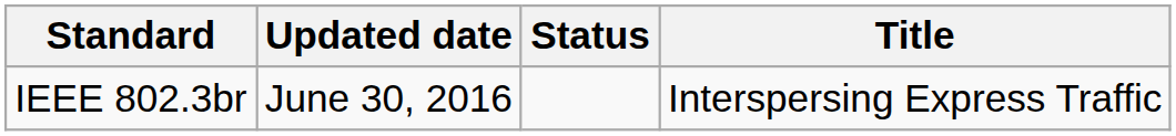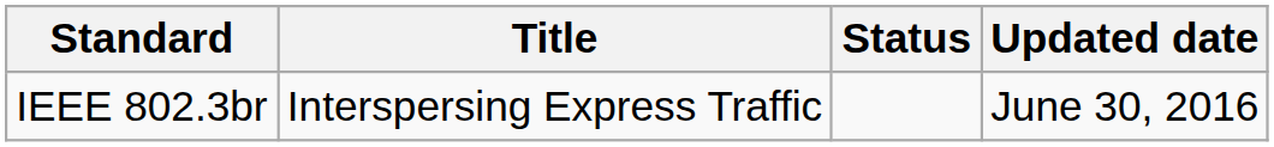 <table Class = " wikitable ">
 <tr>
 <th>Standard</th>
+<th>Title</th>
+<th>Status</th>
 <th>Updated date</th>
-<th>Status</th>
-<th>Title</th>
 </tr>
 <tr>
 <td>IEEE 802.3br</td>
+<td>Interspersing Express Traffic</td>
+<td></td>
 <td>June 30, 2016</td>
-<td></td>
-<td>Interspersing Express Traffic</td>
 </tr>
 </table>
